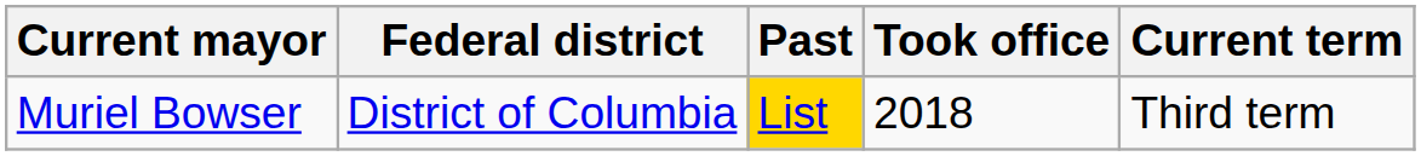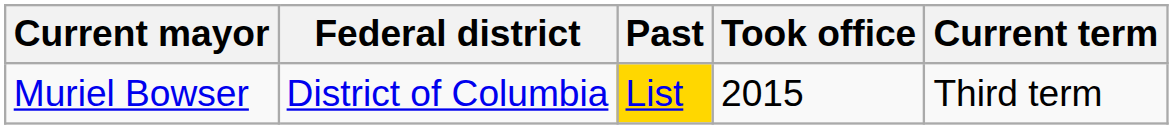 <table class="wikitable">
 <tr>
 <th>Current mayor</th>
 <th>Federal district</th>
 <th>Past</th>
 <th>Took office</th>
 <th>Current term</th>
 </tr>
 <tr>
 <td><a href='#'>Muriel Bowser</a></td>
 <td> <a href='#'>District of Columbia</a></td>
 <td style="background: gold;"><a href='#'>List</a></td>
-<td>2018</td>
+<td>2015</td>
 <td>Third term</td>
 </tr>
 </table>
